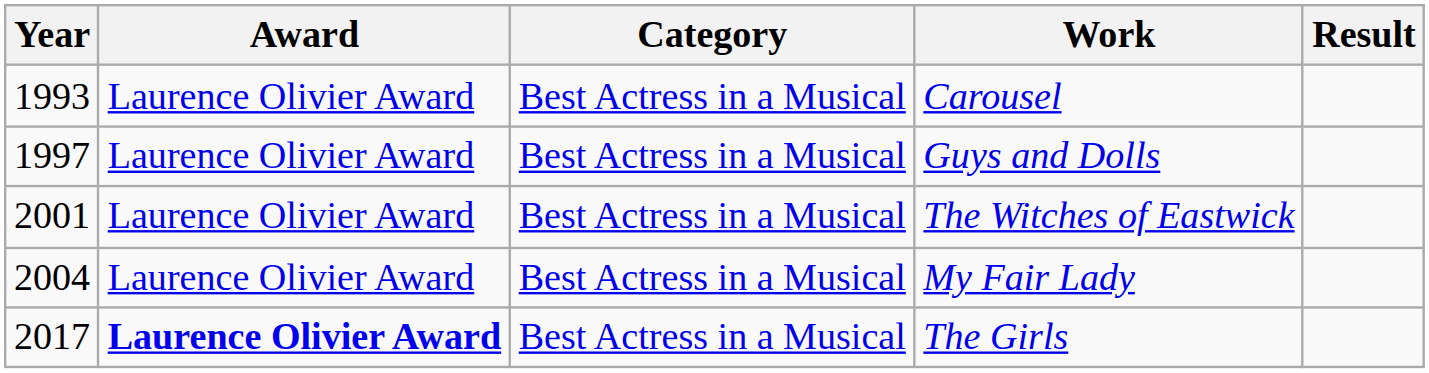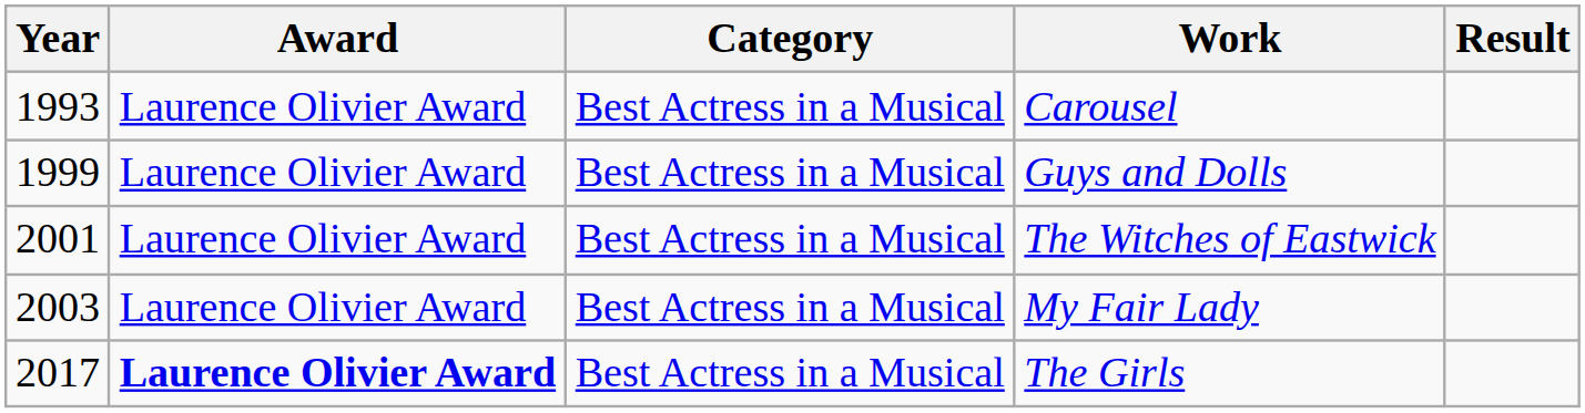 <table class="wikitable">
 <tr>
 <th>Year</th>
 <th>Award</th>
 <th>Category</th>
 <th>Work</th>
 <th>Result</th>
 </tr>
 <tr>
 <td>1993</td>
 <td><a href='#'>Laurence Olivier Award</a></td>
 <td><a href='#'>Best Actress in a Musical</a></td>
 <td><em><a href='#'>Carousel</a></em></td>
 <td></td>
 </tr>
 <tr>
-<td>1997</td>
+<td>1999</td>
 <td><a href='#'>Laurence Olivier Award</a></td>
 <td><a href='#'>Best Actress in a Musical</a></td>
 <td><em><a href='#'>Guys and Dolls</a></em></td>
 <td></td>
 </tr>
 <tr>
 <td>2001</td>
 <td><a href='#'>Laurence Olivier Award</a></td>
 <td><a href='#'>Best Actress in a Musical</a></td>
 <td><em><a href='#'>The Witches of Eastwick</a></em></td>
 <td></td>
 </tr>
 <tr>
-<td>2004</td>
+<td>2003</td>
 <td><a href='#'>Laurence Olivier Award</a></td>
 <td><a href='#'>Best Actress in a Musical</a></td>
 <td><em><a href='#'>My Fair Lady</a></em></td>
 <td></td>
 </tr>
 <tr>
 <td>2017</td>
 <td><strong><a href='#'>Laurence Olivier Award</a></strong></td>
 <td><a href='#'>Best Actress in a Musical</a></td>
 <td><em><a href='#'>The Girls</a></em></td>
 <td></td>
 </tr>
 </table>
